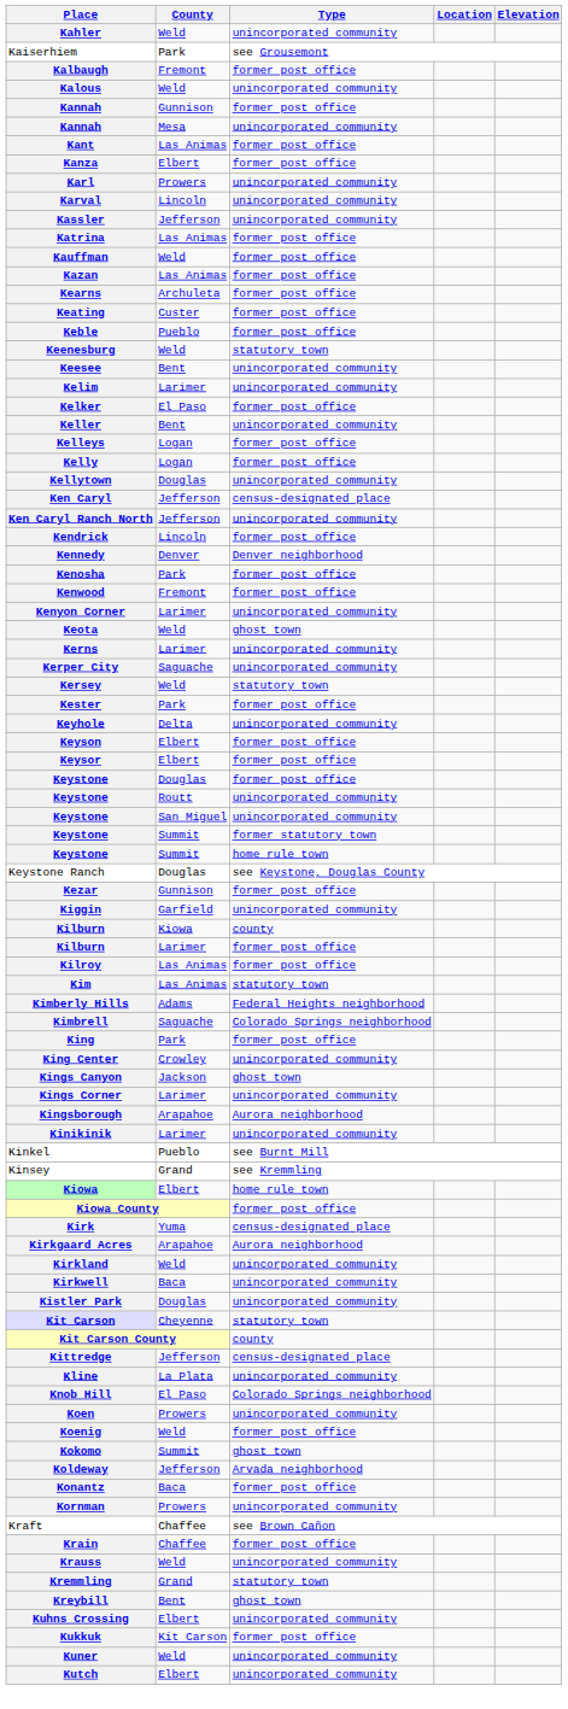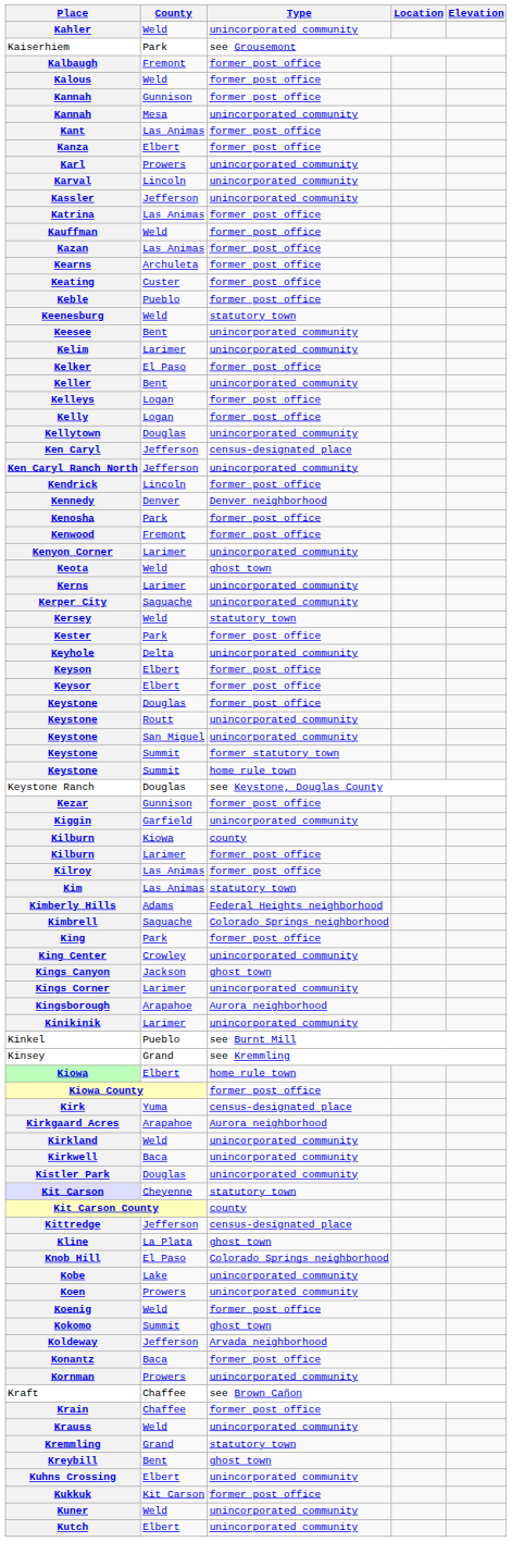 <table class="wikitable sortable plainrowheaders" style="margin:auto;">
 <tr>
 <th scope=col><a href='#'>Place</a></th>
 <th scope=col><a href='#'>County</a></th>
 <th scope=col><a href='#'>Type</a></th>
 <th scope=col><a href='#'>Location</a></th>
 <th scope=col><a href='#'>Elevation</a></th>
 </tr>
 <tr>
 <th scope=row><a href='#'>Kahler</a></th>
 <td><a href='#'>Weld</a></td>
 <td><a href='#'>unincorporated community</a></td>
 <td></td>
 <td align=right></td>
 </tr>
 <tr bgcolor=white>
 <td>Kaiserhiem</td>
 <td>Park</td>
 <td colspan=3>see <a href='#'>Grousemont</a></td>
 </tr>
 <tr>
 <th scope=row><a href='#'>Kalbaugh</a></th>
 <td><a href='#'>Fremont</a></td>
 <td><a href='#'>former post office</a></td>
 <td></td>
 <td></td>
 </tr>
 <tr>
 <th scope=row><a href='#'>Kalous</a></th>
 <td><a href='#'>Weld</a></td>
-<td><a href='#'>unincorporated community</a></td>
+<td><a href='#'>former post office</a></td>
 <td></td>
 <td></td>
 </tr>
 <tr>
 <th scope=row><a href='#'>Kannah</a></th>
 <td><a href='#'>Gunnison</a></td>
 <td><a href='#'>former post office</a></td>
 <td></td>
 <td></td>
 </tr>
 <tr>
 <th scope=row><a href='#'>Kannah</a></th>
 <td><a href='#'>Mesa</a></td>
 <td><a href='#'>unincorporated community</a></td>
 <td></td>
 <td align=right></td>
 </tr>
 <tr>
 <th scope=row><a href='#'>Kant</a></th>
 <td><a href='#'>Las Animas</a></td>
 <td><a href='#'>former post office</a></td>
 <td></td>
 <td></td>
 </tr>
 <tr>
 <th scope=row><a href='#'>Kanza</a></th>
 <td><a href='#'>Elbert</a></td>
 <td><a href='#'>former post office</a></td>
 <td></td>
 <td></td>
 </tr>
 <tr>
 <th scope=row><a href='#'>Karl</a></th>
 <td><a href='#'>Prowers</a></td>
 <td><a href='#'>unincorporated community</a></td>
 <td></td>
 <td align=right></td>
 </tr>
 <tr>
 <th scope=row><a href='#'>Karval</a></th>
 <td><a href='#'>Lincoln</a></td>
 <td><a href='#'>unincorporated community</a></td>
 <td></td>
 <td align=right></td>
 </tr>
 <tr>
 <th scope=row><a href='#'>Kassler</a></th>
 <td><a href='#'>Jefferson</a></td>
 <td><a href='#'>unincorporated community</a></td>
 <td></td>
 <td align=right></td>
 </tr>
 <tr>
 <th scope=row><a href='#'>Katrina</a></th>
 <td><a href='#'>Las Animas</a></td>
 <td><a href='#'>former post office</a></td>
 <td></td>
 <td></td>
 </tr>
 <tr>
 <th scope=row><a href='#'>Kauffman</a></th>
 <td><a href='#'>Weld</a></td>
 <td><a href='#'>former post office</a></td>
 <td></td>
 <td></td>
 </tr>
 <tr>
 <th scope=row><a href='#'>Kazan</a></th>
 <td><a href='#'>Las Animas</a></td>
 <td><a href='#'>former post office</a></td>
 <td></td>
 <td></td>
 </tr>
 <tr>
 <th scope=row><a href='#'>Kearns</a></th>
 <td><a href='#'>Archuleta</a></td>
 <td><a href='#'>former post office</a></td>
 <td></td>
 <td align=right></td>
 </tr>
 <tr>
 <th scope=row><a href='#'>Keating</a></th>
 <td><a href='#'>Custer</a></td>
 <td><a href='#'>former post office</a></td>
 <td></td>
 <td></td>
 </tr>
 <tr>
 <th scope=row><a href='#'>Keble</a></th>
 <td><a href='#'>Pueblo</a></td>
 <td><a href='#'>former post office</a></td>
 <td></td>
 <td></td>
 </tr>
 <tr>
 <th scope=row><a href='#'>Keenesburg</a></th>
 <td><a href='#'>Weld</a></td>
 <td><a href='#'>statutory town</a></td>
 <td></td>
 <td align=right></td>
 </tr>
 <tr>
 <th scope=row><a href='#'>Keesee</a></th>
 <td><a href='#'>Bent</a></td>
 <td><a href='#'>unincorporated community</a></td>
 <td></td>
 <td align=right></td>
 </tr>
 <tr>
 <th scope=row><a href='#'>Kelim</a></th>
 <td><a href='#'>Larimer</a></td>
 <td><a href='#'>unincorporated community</a></td>
 <td></td>
 <td align=right></td>
 </tr>
 <tr>
 <th scope=row><a href='#'>Kelker</a></th>
 <td><a href='#'>El Paso</a></td>
 <td><a href='#'>former post office</a></td>
 <td></td>
 <td align=right></td>
 </tr>
 <tr>
 <th scope=row><a href='#'>Keller</a></th>
 <td><a href='#'>Bent</a></td>
 <td><a href='#'>unincorporated community</a></td>
 <td></td>
 <td align=right></td>
 </tr>
 <tr>
 <th scope=row><a href='#'>Kelleys</a></th>
 <td><a href='#'>Logan</a></td>
 <td><a href='#'>former post office</a></td>
 <td></td>
 <td></td>
 </tr>
 <tr>
 <th scope=row><a href='#'>Kelly</a></th>
 <td><a href='#'>Logan</a></td>
 <td><a href='#'>former post office</a></td>
 <td></td>
 <td></td>
 </tr>
 <tr>
 <th scope=row><a href='#'>Kellytown</a></th>
 <td><a href='#'>Douglas</a></td>
 <td><a href='#'>unincorporated community</a></td>
 <td></td>
 <td align=right></td>
 </tr>
 <tr>
 <th scope=row><a href='#'>Ken Caryl</a></th>
 <td><a href='#'>Jefferson</a></td>
 <td><a href='#'>census-designated place</a></td>
 <td></td>
 <td align=right></td>
 </tr>
 <tr>
 <th scope=row><a href='#'>Ken Caryl Ranch North</a></th>
 <td><a href='#'>Jefferson</a></td>
 <td><a href='#'>unincorporated community</a></td>
 <td></td>
 <td align=right></td>
 </tr>
 <tr>
 <th scope=row><a href='#'>Kendrick</a></th>
 <td><a href='#'>Lincoln</a></td>
 <td><a href='#'>former post office</a></td>
 <td></td>
 <td></td>
 </tr>
 <tr>
 <th scope=row><a href='#'>Kennedy</a></th>
 <td><a href='#'>Denver</a></td>
 <td><a href='#'>Denver neighborhood</a></td>
 <td></td>
 <td></td>
 </tr>
 <tr>
 <th scope=row><a href='#'>Kenosha</a></th>
 <td><a href='#'>Park</a></td>
 <td><a href='#'>former post office</a></td>
 <td></td>
 <td></td>
 </tr>
 <tr>
 <th scope=row><a href='#'>Kenwood</a></th>
 <td><a href='#'>Fremont</a></td>
 <td><a href='#'>former post office</a></td>
 <td></td>
 <td></td>
 </tr>
 <tr>
 <th scope=row><a href='#'>Kenyon Corner</a></th>
 <td><a href='#'>Larimer</a></td>
 <td><a href='#'>unincorporated community</a></td>
 <td></td>
 <td align=right></td>
 </tr>
 <tr>
 <th scope=row><a href='#'>Keota</a></th>
 <td><a href='#'>Weld</a></td>
 <td><a href='#'>ghost town</a></td>
 <td></td>
 <td align=right></td>
 </tr>
 <tr>
 <th scope=row><a href='#'>Kerns</a></th>
 <td><a href='#'>Larimer</a></td>
 <td><a href='#'>unincorporated community</a></td>
 <td></td>
 <td align=right></td>
 </tr>
 <tr>
 <th scope=row><a href='#'>Kerper City</a></th>
 <td><a href='#'>Saguache</a></td>
 <td><a href='#'>unincorporated community</a></td>
 <td></td>
 <td align=right></td>
 </tr>
 <tr>
 <th scope=row><a href='#'>Kersey</a></th>
 <td><a href='#'>Weld</a></td>
 <td><a href='#'>statutory town</a></td>
 <td></td>
 <td align=right></td>
 </tr>
 <tr>
 <th scope=row><a href='#'>Kester</a></th>
 <td><a href='#'>Park</a></td>
 <td><a href='#'>former post office</a></td>
 <td></td>
 <td></td>
 </tr>
 <tr>
 <th scope=row><a href='#'>Keyhole</a></th>
 <td><a href='#'>Delta</a></td>
 <td><a href='#'>unincorporated community</a></td>
 <td></td>
 <td align=right></td>
 </tr>
 <tr>
 <th scope=row><a href='#'>Keyson</a></th>
 <td><a href='#'>Elbert</a></td>
 <td><a href='#'>former post office</a></td>
 <td></td>
 <td></td>
 </tr>
 <tr>
 <th scope=row><a href='#'>Keysor</a></th>
 <td><a href='#'>Elbert</a></td>
 <td><a href='#'>former post office</a></td>
 <td></td>
 <td></td>
 </tr>
 <tr>
 <th scope=row><a href='#'>Keystone</a></th>
 <td><a href='#'>Douglas</a></td>
 <td><a href='#'>former post office</a></td>
 <td></td>
 <td></td>
 </tr>
 <tr>
 <th scope=row><a href='#'>Keystone</a></th>
 <td><a href='#'>Routt</a></td>
 <td><a href='#'>unincorporated community</a></td>
 <td></td>
 <td align=right></td>
 </tr>
 <tr>
 <th scope=row><a href='#'>Keystone</a></th>
 <td><a href='#'>San Miguel</a></td>
 <td><a href='#'>unincorporated community</a></td>
 <td></td>
 <td align=right></td>
 </tr>
 <tr>
 <th scope=row><a href='#'>Keystone</a></th>
 <td><a href='#'>Summit</a></td>
 <td><a href='#'>former statutory town</a></td>
 <td></td>
 <td align=right></td>
 </tr>
 <tr>
 <th scope=row><a href='#'>Keystone</a></th>
 <td><a href='#'>Summit</a></td>
 <td><a href='#'>home rule town</a></td>
 <td></td>
 <td align=right></td>
 </tr>
 <tr bgcolor=white>
 <td>Keystone Ranch</td>
 <td>Douglas</td>
 <td colspan=3>see <a href='#'>Keystone, Douglas County</a></td>
 </tr>
 <tr>
 <th scope=row><a href='#'>Kezar</a></th>
 <td><a href='#'>Gunnison</a></td>
 <td><a href='#'>former post office</a></td>
 <td></td>
 <td></td>
 </tr>
 <tr>
 <th scope=row><a href='#'>Kiggin</a></th>
 <td><a href='#'>Garfield</a></td>
 <td><a href='#'>unincorporated community</a></td>
 <td></td>
 <td align=right></td>
 </tr>
 <tr>
 <th scope=row><a href='#'>Kilburn</a></th>
 <td><a href='#'>Kiowa</a></td>
 <td><a href='#'>county</a></td>
 <td></td>
 <td></td>
 </tr>
 <tr>
 <th scope=row><a href='#'>Kilburn</a></th>
 <td><a href='#'>Larimer</a></td>
 <td><a href='#'>former post office</a></td>
 <td></td>
 <td></td>
 </tr>
 <tr>
 <th scope=row><a href='#'>Kilroy</a></th>
 <td><a href='#'>Las Animas</a></td>
 <td><a href='#'>former post office</a></td>
 <td></td>
 <td></td>
 </tr>
 <tr>
 <th scope=row><a href='#'>Kim</a></th>
 <td><a href='#'>Las Animas</a></td>
 <td><a href='#'>statutory town</a></td>
 <td></td>
 <td align=right></td>
 </tr>
 <tr>
 <th scope=row><a href='#'>Kimberly Hills</a></th>
 <td><a href='#'>Adams</a></td>
 <td><a href='#'>Federal Heights neighborhood</a></td>
 <td></td>
 <td align=right></td>
 </tr>
 <tr>
 <th scope=row><a href='#'>Kimbrell</a></th>
 <td><a href='#'>Saguache</a></td>
 <td><a href='#'>Colorado Springs neighborhood</a></td>
 <td></td>
 <td></td>
 </tr>
 <tr>
 <th scope=row><a href='#'>King</a></th>
 <td><a href='#'>Park</a></td>
 <td><a href='#'>former post office</a></td>
 <td></td>
 <td></td>
 </tr>
 <tr>
 <th scope=row><a href='#'>King Center</a></th>
 <td><a href='#'>Crowley</a></td>
 <td><a href='#'>unincorporated community</a></td>
 <td></td>
 <td align=right></td>
 </tr>
 <tr>
 <th scope=row><a href='#'>Kings Canyon</a></th>
 <td><a href='#'>Jackson</a></td>
 <td><a href='#'>ghost town</a></td>
 <td></td>
 <td align=right></td>
 </tr>
 <tr>
 <th scope=row><a href='#'>Kings Corner</a></th>
 <td><a href='#'>Larimer</a></td>
 <td><a href='#'>unincorporated community</a></td>
 <td></td>
 <td align=right></td>
 </tr>
 <tr>
 <th scope=row><a href='#'>Kingsborough</a></th>
 <td><a href='#'>Arapahoe</a></td>
 <td><a href='#'>Aurora neighborhood</a></td>
 <td></td>
 <td align=right></td>
 </tr>
 <tr>
 <th scope=row><a href='#'>Kinikinik</a></th>
 <td><a href='#'>Larimer</a></td>
 <td><a href='#'>unincorporated community</a></td>
 <td></td>
 <td align=right></td>
 </tr>
 <tr bgcolor=white>
 <td>Kinkel</td>
 <td>Pueblo</td>
 <td colspan=3>see <a href='#'>Burnt Mill</a></td>
 </tr>
 <tr bgcolor=white>
 <td>Kinsey</td>
 <td>Grand</td>
 <td colspan=3>see <a href='#'>Kremmling</a></td>
 </tr>
 <tr>
 <th scope=row style="background:#BBFFBB;"><a href='#'>Kiowa</a></th>
 <td><a href='#'>Elbert</a></td>
 <td><a href='#'>home rule town</a></td>
 <td></td>
 <td align=right></td>
 </tr>
 <tr>
 <th scope=row colspan=2 style="background:#FFFFBB;"><a href='#'>Kiowa County</a></th>
 <td><a href='#'>former post office</a></td>
 <td></td>
 <td></td>
 </tr>
 <tr>
 <th scope=row><a href='#'>Kirk</a></th>
 <td><a href='#'>Yuma</a></td>
 <td><a href='#'>census-designated place</a></td>
 <td></td>
 <td align=right></td>
 </tr>
 <tr>
 <th scope=row><a href='#'>Kirkgaard Acres</a></th>
 <td><a href='#'>Arapahoe</a></td>
 <td><a href='#'>Aurora neighborhood</a></td>
 <td></td>
 <td align=right></td>
 </tr>
 <tr>
 <th scope=row><a href='#'>Kirkland</a></th>
 <td><a href='#'>Weld</a></td>
 <td><a href='#'>unincorporated community</a></td>
 <td></td>
 <td align=right></td>
 </tr>
 <tr>
 <th scope=row><a href='#'>Kirkwell</a></th>
 <td><a href='#'>Baca</a></td>
 <td><a href='#'>unincorporated community</a></td>
 <td></td>
 <td align=right></td>
 </tr>
 <tr>
 <th scope=row><a href='#'>Kistler Park</a></th>
 <td><a href='#'>Douglas</a></td>
 <td><a href='#'>unincorporated community</a></td>
 <td></td>
 <td align=right></td>
 </tr>
 <tr>
 <th scope=row style="background:#DDDDFF;"><a href='#'>Kit Carson</a></th>
 <td><a href='#'>Cheyenne</a></td>
 <td><a href='#'>statutory town</a></td>
 <td></td>
 <td align=right></td>
 </tr>
 <tr>
 <th scope=row colspan=2 style="background:#FFFFBB;"><a href='#'>Kit Carson County</a></th>
 <td><a href='#'>county</a></td>
 <td></td>
 <td></td>
 </tr>
 <tr>
 <th scope=row><a href='#'>Kittredge</a></th>
 <td><a href='#'>Jefferson</a></td>
 <td><a href='#'>census-designated place</a></td>
 <td></td>
 <td align=right></td>
 </tr>
 <tr>
 <th scope=row><a href='#'>Kline</a></th>
 <td><a href='#'>La Plata</a></td>
-<td><a href='#'>unincorporated community</a></td>
+<td><a href='#'>ghost town</a></td>
 <td></td>
 <td align=right></td>
 </tr>
 <tr>
 <th scope=row><a href='#'>Knob Hill</a></th>
 <td><a href='#'>El Paso</a></td>
 <td><a href='#'>Colorado Springs neighborhood</a></td>
+<td></td>
+<td align=right></td>
+</tr>
+<tr>
+<th scope=row><a href='#'>Kobe</a></th>
+<td><a href='#'>Lake</a></td>
+<td><a href='#'>unincorporated community</a></td>
 <td></td>
 <td align=right></td>
 </tr>
 <tr>
 <th scope=row><a href='#'>Koen</a></th>
 <td><a href='#'>Prowers</a></td>
 <td><a href='#'>unincorporated community</a></td>
 <td></td>
 <td align=right></td>
 </tr>
 <tr>
 <th scope=row><a href='#'>Koenig</a></th>
 <td><a href='#'>Weld</a></td>
 <td><a href='#'>former post office</a></td>
 <td></td>
 <td></td>
 </tr>
 <tr>
 <th scope=row><a href='#'>Kokomo</a></th>
 <td><a href='#'>Summit</a></td>
 <td><a href='#'>ghost town</a></td>
 <td></td>
 <td align=right></td>
 </tr>
 <tr>
 <th scope=row><a href='#'>Koldeway</a></th>
 <td><a href='#'>Jefferson</a></td>
 <td><a href='#'>Arvada neighborhood</a></td>
 <td></td>
 <td align=right></td>
 </tr>
 <tr>
 <th scope=row><a href='#'>Konantz</a></th>
 <td><a href='#'>Baca</a></td>
 <td><a href='#'>former post office</a></td>
 <td></td>
 <td></td>
 </tr>
 <tr>
 <th scope=row><a href='#'>Kornman</a></th>
 <td><a href='#'>Prowers</a></td>
 <td><a href='#'>unincorporated community</a></td>
 <td></td>
 <td align=right></td>
 </tr>
 <tr bgcolor=white>
 <td>Kraft</td>
 <td>Chaffee</td>
 <td colspan=3>see <a href='#'>Brown Cañon</a></td>
 </tr>
 <tr>
 <th scope=row><a href='#'>Krain</a></th>
 <td><a href='#'>Chaffee</a></td>
 <td><a href='#'>former post office</a></td>
 <td></td>
 <td></td>
 </tr>
 <tr>
 <th scope=row><a href='#'>Krauss</a></th>
 <td><a href='#'>Weld</a></td>
 <td><a href='#'>unincorporated community</a></td>
 <td></td>
 <td align=right></td>
 </tr>
 <tr>
 <th scope=row><a href='#'>Kremmling</a></th>
 <td><a href='#'>Grand</a></td>
 <td><a href='#'>statutory town</a></td>
 <td></td>
 <td align=right></td>
 </tr>
 <tr>
 <th scope=row><a href='#'>Kreybill</a></th>
 <td><a href='#'>Bent</a></td>
 <td><a href='#'>ghost town</a></td>
 <td></td>
 <td align=right></td>
 </tr>
 <tr>
 <th scope=row><a href='#'>Kuhns Crossing</a></th>
 <td><a href='#'>Elbert</a></td>
 <td><a href='#'>unincorporated community</a></td>
 <td></td>
 <td></td>
 </tr>
 <tr>
 <th scope=row><a href='#'>Kukkuk</a></th>
 <td><a href='#'>Kit Carson</a></td>
 <td><a href='#'>former post office</a></td>
 <td></td>
 <td></td>
 </tr>
 <tr>
 <th scope=row><a href='#'>Kuner</a></th>
 <td><a href='#'>Weld</a></td>
 <td><a href='#'>unincorporated community</a></td>
 <td></td>
 <td align=right></td>
 </tr>
 <tr>
 <th scope=row><a href='#'>Kutch</a></th>
 <td><a href='#'>Elbert</a></td>
 <td><a href='#'>unincorporated community</a></td>
 <td></td>
 <td align=right></td>
 </tr>
 </table>
